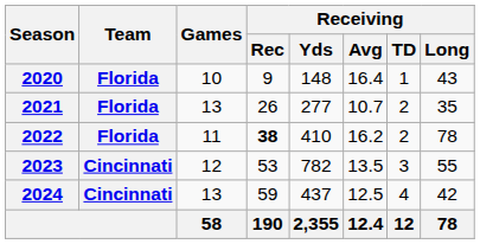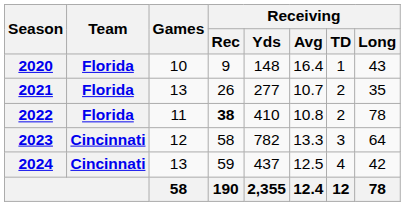 <table class="wikitable" style="text-align:center;">
 <tr>
 <th rowspan="2">Season</th>
 <th rowspan="2">Team</th>
 <th rowspan="2">Games</th>
 <th colspan="5">Receiving</th>
 </tr>
 <tr>
 <th>Rec</th>
 <th>Yds</th>
 <th>Avg</th>
 <th>TD</th>
 <th>Long</th>
 </tr>
 <tr>
 <th><a href='#'>2020</a></th>
 <th><a href='#'>Florida</a></th>
 <td>10</td>
 <td>9</td>
 <td>148</td>
 <td>16.4</td>
 <td>1</td>
 <td>43</td>
 </tr>
 <tr>
 <th><a href='#'>2021</a></th>
 <th><a href='#'>Florida</a></th>
 <td>13</td>
 <td>26</td>
 <td>277</td>
 <td>10.7</td>
 <td>2</td>
 <td>35</td>
 </tr>
 <tr>
 <th><a href='#'>2022</a></th>
 <th><a href='#'>Florida</a></th>
 <td>11</td>
 <td><strong>38</strong></td>
 <td>410</td>
-<td>16.2</td>
+<td>10.8</td>
 <td>2</td>
 <td>78</td>
 </tr>
 <tr>
 <th><a href='#'>2023</a></th>
 <th><a href='#'>Cincinnati</a></th>
 <td>12</td>
-<td>53</td>
+<td>58</td>
 <td>782</td>
-<td>13.5</td>
+<td>13.3</td>
 <td>3</td>
-<td>55</td>
+<td>64</td>
 </tr>
 <tr>
 <th><a href='#'>2024</a></th>
 <th><a href='#'>Cincinnati</a></th>
 <td>13</td>
 <td>59</td>
 <td>437</td>
 <td>12.5</td>
 <td>4</td>
 <td>42</td>
 </tr>
 <tr>
 <th colspan="2"></th>
 <th>58</th>
 <th>190</th>
 <th>2,355</th>
 <th>12.4</th>
 <th>12</th>
 <th>78</th>
 </tr>
 </table>
